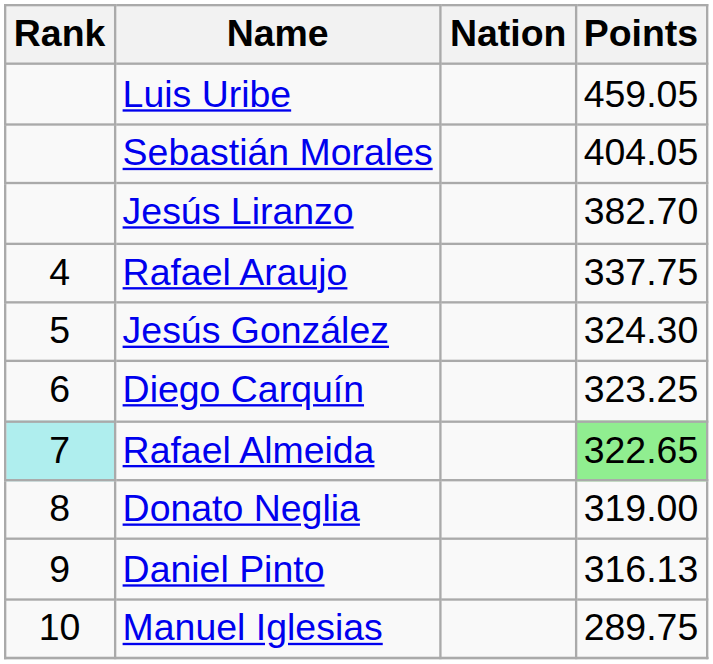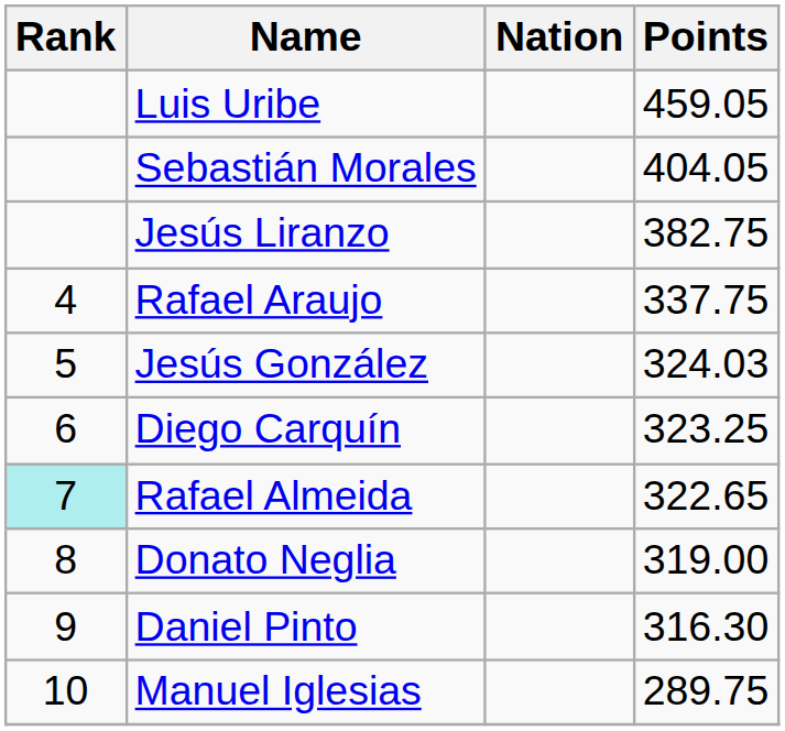 <table class="wikitable" style="text-align:center">
 <tr>
 <th>Rank</th>
 <th>Name</th>
 <th>Nation</th>
 <th>Points</th>
 </tr>
 <tr>
 <td></td>
 <td align=left><a href='#'>Luis Uribe</a></td>
 <td align=left></td>
 <td>459.05</td>
 </tr>
 <tr>
 <td></td>
 <td align=left><a href='#'>Sebastián Morales</a></td>
 <td align=left></td>
 <td>404.05</td>
 </tr>
 <tr>
 <td></td>
 <td align=left><a href='#'>Jesús Liranzo</a></td>
 <td align=left></td>
-<td>382.70</td>
+<td>382.75</td>
 </tr>
 <tr>
 <td>4</td>
 <td align=left><a href='#'>Rafael Araujo</a></td>
 <td align=left></td>
 <td>337.75</td>
 </tr>
 <tr>
 <td>5</td>
 <td align=left><a href='#'>Jesús González</a></td>
 <td align=left></td>
-<td>324.30</td>
+<td>324.03</td>
 </tr>
 <tr>
 <td>6</td>
 <td align=left><a href='#'>Diego Carquín</a></td>
 <td align=left></td>
 <td>323.25</td>
 </tr>
 <tr>
 <td style="background: paleturquoise;">7</td>
 <td align=left><a href='#'>Rafael Almeida</a></td>
 <td align=left></td>
-<td style="background: lightgreen;">322.65</td>
+<td>322.65</td>
 </tr>
 <tr>
 <td>8</td>
 <td align=left><a href='#'>Donato Neglia</a></td>
 <td align=left></td>
 <td>319.00</td>
 </tr>
 <tr>
 <td>9</td>
 <td align=left><a href='#'>Daniel Pinto</a></td>
 <td align=left></td>
-<td>316.13</td>
+<td>316.30</td>
 </tr>
 <tr>
 <td>10</td>
 <td align=left><a href='#'>Manuel Iglesias</a></td>
 <td align=left></td>
 <td>289.75</td>
 </tr>
 <tr>
 </tr>
 </table>
